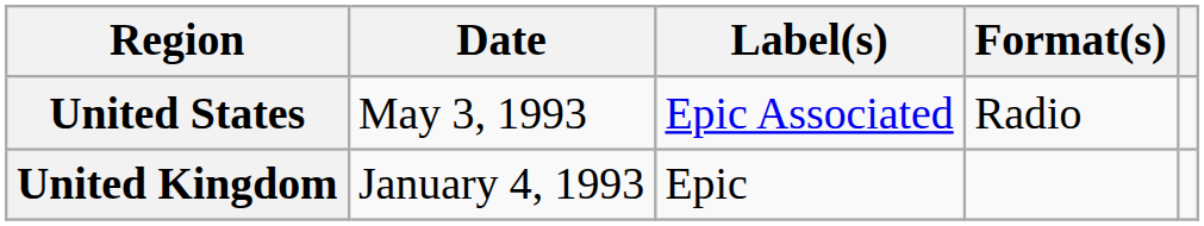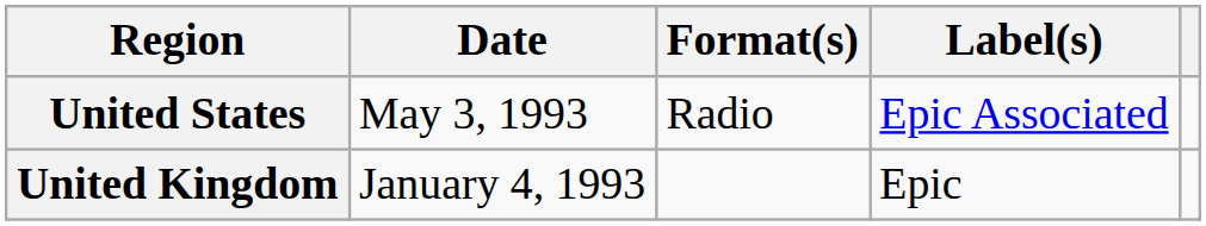 <table class="wikitable plainrowheaders">
 <tr>
 <th>Region</th>
 <th>Date</th>
+<th>Format(s)</th>
 <th>Label(s)</th>
-<th>Format(s)</th>
 <th></th>
 </tr>
 <tr>
 <th scope="row">United States</th>
 <td>May 3, 1993</td>
+<td>Radio</td>
 <td><a href='#'>Epic Associated</a></td>
-<td>Radio</td>
 <td></td>
 </tr>
 <tr>
 <th scope="row">United Kingdom</th>
 <td>January 4, 1993</td>
+<td></td>
 <td>Epic</td>
-<td></td>
 <td></td>
 </tr>
 </table>
